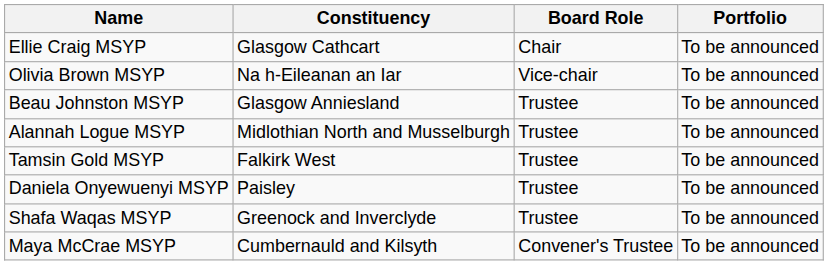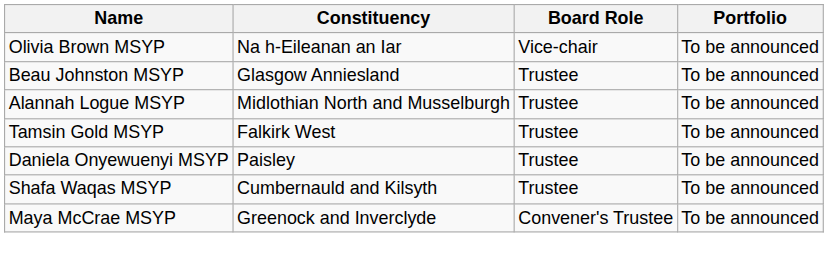 <table class="wikitable">
 <tr>
 <th>Name</th>
 <th>Constituency</th>
 <th>Board Role</th>
 <th>Portfolio</th>
-</tr>
-<tr>
-<td>Ellie Craig MSYP</td>
-<td>Glasgow Cathcart</td>
-<td>Chair</td>
-<td>To be announced</td>
 </tr>
 <tr>
 <td>Olivia Brown MSYP</td>
 <td>Na h-Eileanan an Iar</td>
 <td>Vice-chair</td>
 <td>To be announced</td>
 </tr>
 <tr>
 <td>Beau Johnston MSYP</td>
 <td>Glasgow Anniesland</td>
 <td>Trustee</td>
 <td>To be announced</td>
 </tr>
 <tr>
 <td>Alannah Logue MSYP</td>
 <td>Midlothian North and Musselburgh</td>
 <td>Trustee</td>
 <td>To be announced</td>
 </tr>
 <tr>
 <td>Tamsin Gold MSYP</td>
 <td>Falkirk West</td>
 <td>Trustee</td>
 <td>To be announced</td>
 </tr>
 <tr>
 <td>Daniela Onyewuenyi MSYP</td>
 <td>Paisley</td>
 <td>Trustee</td>
 <td>To be announced</td>
 </tr>
 <tr>
 <td>Shafa Waqas MSYP</td>
-<td>Greenock and Inverclyde</td>
+<td>Cumbernauld and Kilsyth</td>
 <td>Trustee</td>
 <td>To be announced</td>
 </tr>
 <tr>
 <td>Maya McCrae MSYP</td>
-<td>Cumbernauld and Kilsyth</td>
+<td>Greenock and Inverclyde</td>
 <td>Convener's Trustee</td>
 <td>To be announced</td>
 </tr>
 </table>
